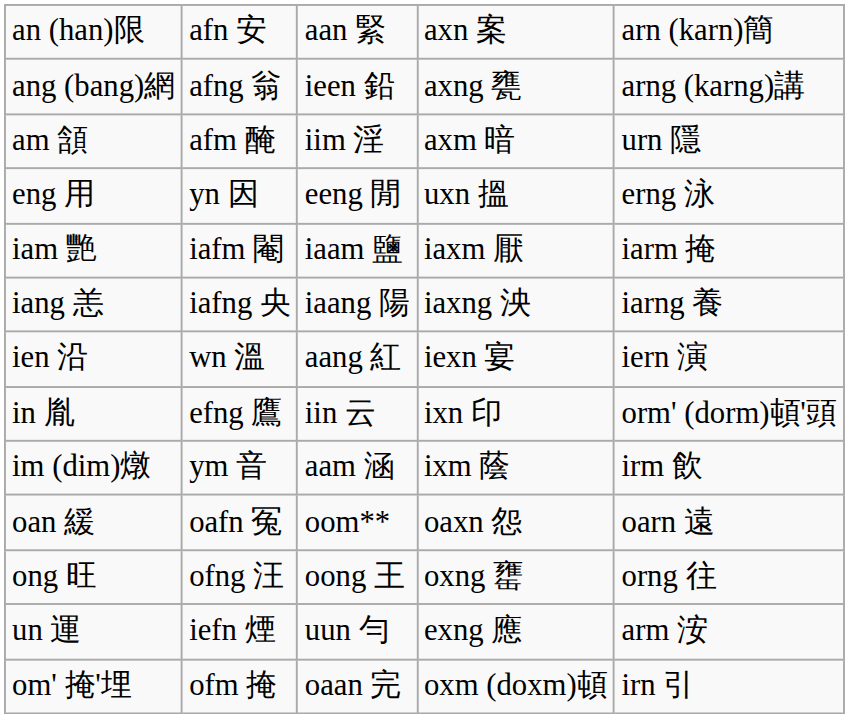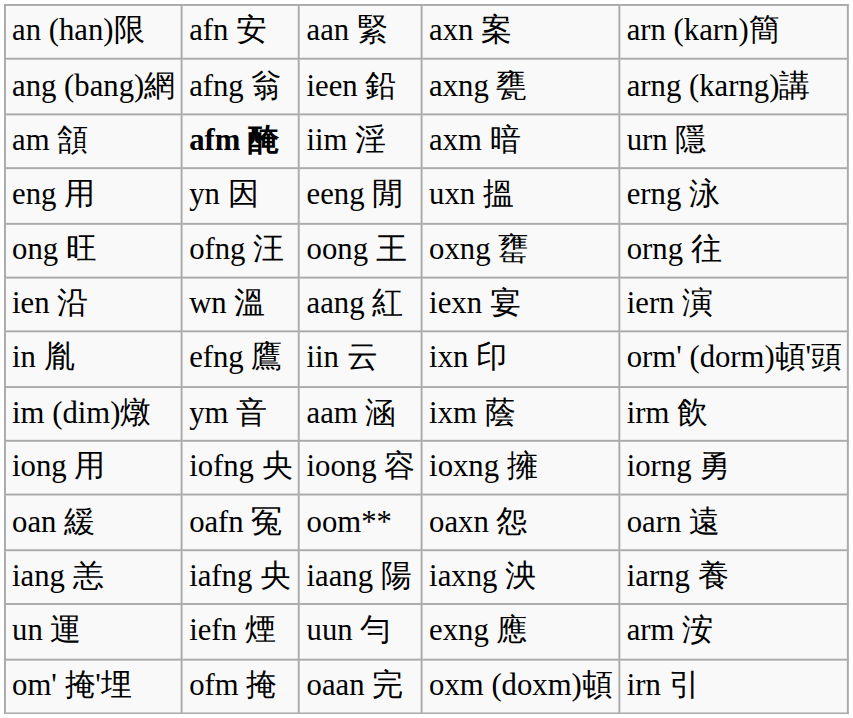 <table class="wikitable">
 <tr>
 <td>an (han)限</td>
 <td>afn 安</td>
 <td>aan 緊</td>
 <td>axn 案</td>
 <td>arn (karn)簡</td>
 </tr>
 <tr>
 <td>ang (bang)網</td>
 <td>afng 翁</td>
 <td>ieen 鉛</td>
 <td>axng 甕</td>
 <td>arng (karng)講</td>
 </tr>
 <tr>
 <td>am 頷</td>
-<td>afm 醃</td>
+<td><strong>afm 醃</strong></td>
 <td>iim 淫</td>
 <td>axm 暗</td>
 <td>urn 隱</td>
 </tr>
 <tr>
 <td>eng 用</td>
 <td>yn 因</td>
 <td>eeng 閒</td>
 <td>uxn 搵</td>
 <td>erng 泳</td>
 </tr>
 <tr>
-<td>iam 艷</td>
-<td>iafm 閹</td>
-<td>iaam 鹽</td>
-<td>iaxm 厭</td>
-<td>iarm 掩</td>
-</tr>
-<tr>
-<td>iang 恙</td>
-<td>iafng 央</td>
-<td>iaang 陽</td>
-<td>iaxng 泱</td>
-<td>iarng 養</td>
+<td>ong 旺</td>
+<td>ofng 汪</td>
+<td>oong 王</td>
+<td>oxng 罋</td>
+<td>orng 往</td>
 </tr>
 <tr>
 <td>ien 沿</td>
 <td>wn 溫</td>
 <td>aang 紅</td>
 <td>iexn 宴</td>
 <td>iern 演</td>
 </tr>
 <tr>
 <td>in 胤</td>
 <td>efng 鷹</td>
 <td>iin 云</td>
 <td>ixn 印</td>
 <td>orm' (dorm)頓'頭</td>
 </tr>
 <tr>
 <td>im (dim)燉</td>
 <td>ym 音</td>
 <td>aam 涵</td>
 <td>ixm 蔭</td>
 <td>irm 飲</td>
 </tr>
 <tr>
+<td>iong 用</td>
+<td>iofng 央</td>
+<td>ioong 容</td>
+<td>ioxng 擁</td>
+<td>iorng 勇</td>
+</tr>
+<tr>
 <td>oan 緩</td>
 <td>oafn 冤</td>
 <td>oom**</td>
 <td>oaxn 怨</td>
 <td>oarn 遠</td>
 </tr>
 <tr>
-<td>ong 旺</td>
-<td>ofng 汪</td>
-<td>oong 王</td>
-<td>oxng 罋</td>
-<td>orng 往</td>
+<td>iang 恙</td>
+<td>iafng 央</td>
+<td>iaang 陽</td>
+<td>iaxng 泱</td>
+<td>iarng 養</td>
 </tr>
 <tr>
 <td>un 運</td>
 <td>iefn 煙</td>
 <td>uun 勻</td>
 <td>exng 應</td>
 <td>arm 洝</td>
 </tr>
 <tr>
 <td>om' 掩'埋</td>
 <td>ofm 掩</td>
 <td>oaan 完</td>
 <td>oxm (doxm)頓</td>
 <td>irn 引</td>
 </tr>
 </table>
